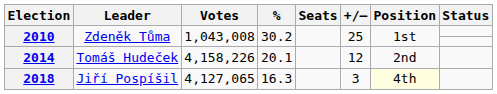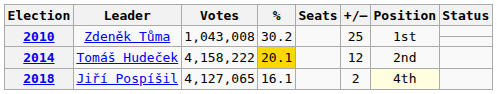 <table class="wikitable" style="text-align:center">
 <tr>
 <th>Election</th>
 <th>Leader</th>
 <th>Votes</th>
 <th>%</th>
 <th>Seats</th>
 <th>+/–</th>
 <th>Position</th>
 <th>Status</th>
 </tr>
 <tr>
 <th rowspan=2><a href='#'>2010</a></th>
 <td rowspan=2><a href='#'>Zdeněk Tůma</a></td>
 <td rowspan=2>1,043,008</td>
 <td rowspan=2>30.2</td>
 <td rowspan=2></td>
 <td rowspan=2> 25</td>
 <td rowspan=2> 1st</td>
 <td></td>
 </tr>
 <tr>
 <td></td>
 </tr>
 <tr>
 <th><a href='#'>2014</a></th>
 <td><a href='#'>Tomáš Hudeček</a></td>
-<td>4,158,226</td>
-<td>20.1</td>
+<td>4,158,222</td>
+<td style="background: gold;">20.1</td>
 <td></td>
 <td> 12</td>
 <td> 2nd</td>
 <td></td>
 </tr>
 <tr>
 <th><a href='#'>2018</a></th>
 <td><a href='#'>Jiří Pospíšil</a></td>
 <td>4,127,065</td>
-<td>16.3</td>
+<td>16.1</td>
 <td></td>
-<td> 3</td>
+<td> 2</td>
 <td style="background: lightyellow;"> 4th</td>
 <td></td>
 </tr>
 </table>
